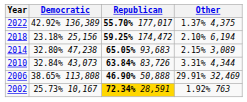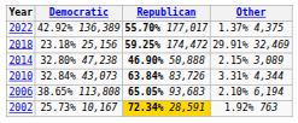 <table class="wikitable" style="float:center; margin:1em; font-size:95%;">
 <tr>
 <th>Year</th>
 <th><a href='#'>Democratic</a></th>
 <th><a href='#'>Republican</a></th>
 <th><a href='#'>Other</a></th>
 </tr>
 <tr>
 <td align="center" ><a href='#'>2022</a></td>
 <td align="center" >42.92% <em>136,389</em></td>
 <td align="center" ><strong>55.70%</strong> <em>177,017</em></td>
 <td align="center" >1.37% <em>4,375</em></td>
 </tr>
 <tr>
 <td align="center" ><a href='#'>2018</a></td>
 <td align="center" >23.18% <em>25,156</em></td>
 <td align="center" ><strong>59.25%</strong> <em>174,472</em></td>
-<td align="center" >2.10% <em>6,194</em></td>
+<td align="center" >29.91% <em>32,469</em></td>
 </tr>
 <tr>
 <td align="center" ><a href='#'>2014</a></td>
 <td align="center" >32.80% <em>47,238</em></td>
-<td align="center" ><strong>65.05%</strong> <em>93,683</em></td>
+<td align="center" ><strong>46.90%</strong> <em>50,888</em></td>
 <td align="center" >2.15% <em>3,089</em></td>
 </tr>
 <tr>
 <td align="center" ><a href='#'>2010</a></td>
 <td align="center" >32.84% <em>43,073</em></td>
 <td align="center" ><strong>63.84%</strong> <em>83,726</em></td>
 <td align="center" >3.31% <em>4,344</em></td>
 </tr>
 <tr>
 <td align="center" ><a href='#'>2006</a></td>
 <td align="center" >38.65% <em>113,808</em></td>
-<td align="center" ><strong>46.90%</strong> <em>50,888</em></td>
-<td align="center" >29.91% <em>32,469</em></td>
+<td align="center" ><strong>65.05%</strong> <em>93,683</em></td>
+<td align="center" >2.10% <em>6,194</em></td>
 </tr>
 <tr>
 <td align="center" ><a href='#'>2002</a></td>
 <td align="center" >25.73% <em>10,167</em></td>
 <td align="center"  style="background: gold;"><strong>72.34%</strong> <em>28,591</em></td>
 <td align="center" >1.92% <em>763</em></td>
 </tr>
 </table>
